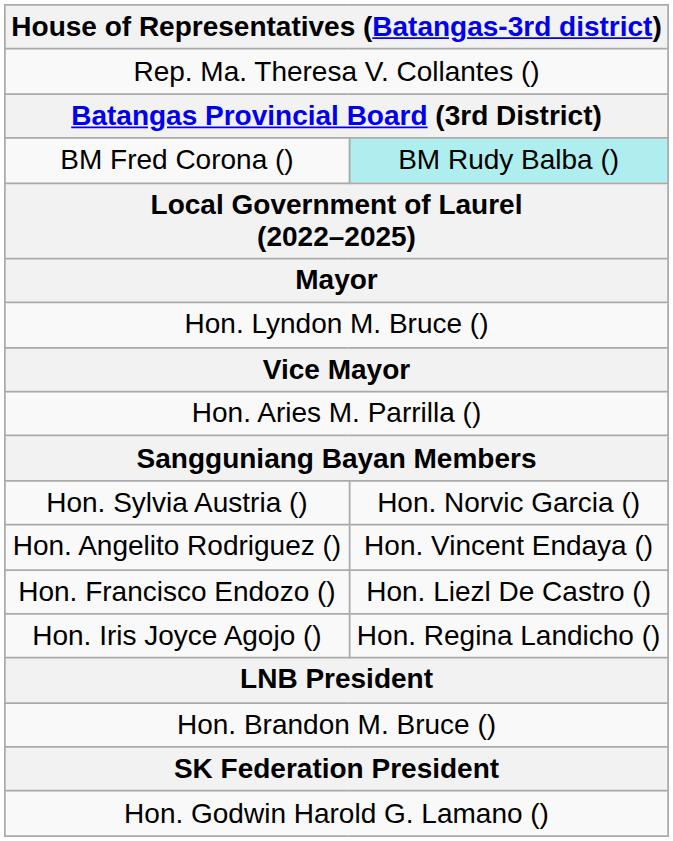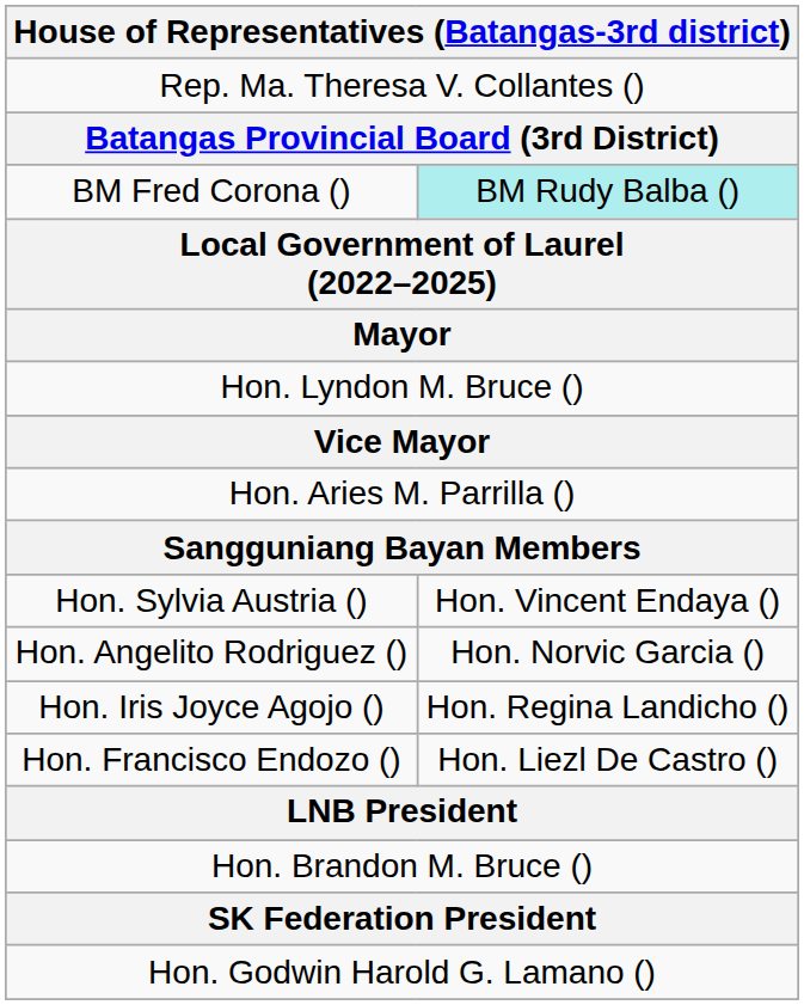 <table class="wikitable">
 <tr>
 <th colspan=2 align="center">House of Representatives (<a href='#'>Batangas-3rd district</a>)</th>
 </tr>
 <tr style="text-align:center;">
 <td colspan=2 align="center">Rep. Ma. Theresa V. Collantes ()</td>
 </tr>
 <tr style="text-align:center;">
 <th colspan=2 align="center"><a href='#'>Batangas Provincial Board</a> (3rd District)</th>
 </tr>
 <tr style="text-align:center;">
 <td>BM Fred Corona ()</td>
 <td style="background: paleturquoise;">BM Rudy Balba ()</td>
 </tr>
 <tr style="text-align:center;">
 <th align="center" bgcolor="#0eac0" colspan="2">Local Government of Laurel<br>(2022–2025)</th>
 </tr>
 <tr style="text-align:center;">
 <th colspan=2 align="center">Mayor</th>
 </tr>
 <tr style="text-align:center;">
 <td colspan=2 align="center">Hon. Lyndon M. Bruce ()</td>
 </tr>
 <tr style="text-align:center;">
 <th colspan=2 align="center">Vice Mayor</th>
 </tr>
 <tr style="text-align:center;">
 <td colspan=2 align="center">Hon. Aries M. Parrilla ()</td>
 </tr>
 <tr style="text-align:center;">
 <th colspan=2 align="center">Sangguniang Bayan Members</th>
 </tr>
 <tr style="text-align:center;">
 <td>Hon. Sylvia Austria ()</td>
+<td>Hon. Vincent Endaya ()</td>
+</tr>
+<tr style="text-align:center;">
+<td>Hon. Angelito Rodriguez ()</td>
 <td>Hon. Norvic Garcia ()</td>
 </tr>
 <tr style="text-align:center;">
-<td>Hon. Angelito Rodriguez ()</td>
-<td>Hon. Vincent Endaya ()</td>
+<td>Hon. Iris Joyce Agojo ()</td>
+<td>Hon. Regina Landicho ()</td>
 </tr>
 <tr style="text-align:center;">
 <td>Hon. Francisco Endozo  ()</td>
 <td>Hon. Liezl De Castro ()</td>
-</tr>
-<tr style="text-align:center;">
-<td>Hon. Iris Joyce Agojo ()</td>
-<td>Hon. Regina Landicho ()</td>
 </tr>
 <tr style="text-align:center;">
 <th colspan=2 align="center">LNB President</th>
 </tr>
 <tr style="text-align:center;">
 <td colspan=2 align="center">Hon. Brandon M. Bruce ()</td>
 </tr>
 <tr style="text-align:center;">
 <th colspan=2 align="center">SK Federation President</th>
 </tr>
 <tr style="text-align:center;">
 <td colspan=2 align="center">Hon. Godwin Harold G. Lamano ()</td>
 </tr>
 </table>
